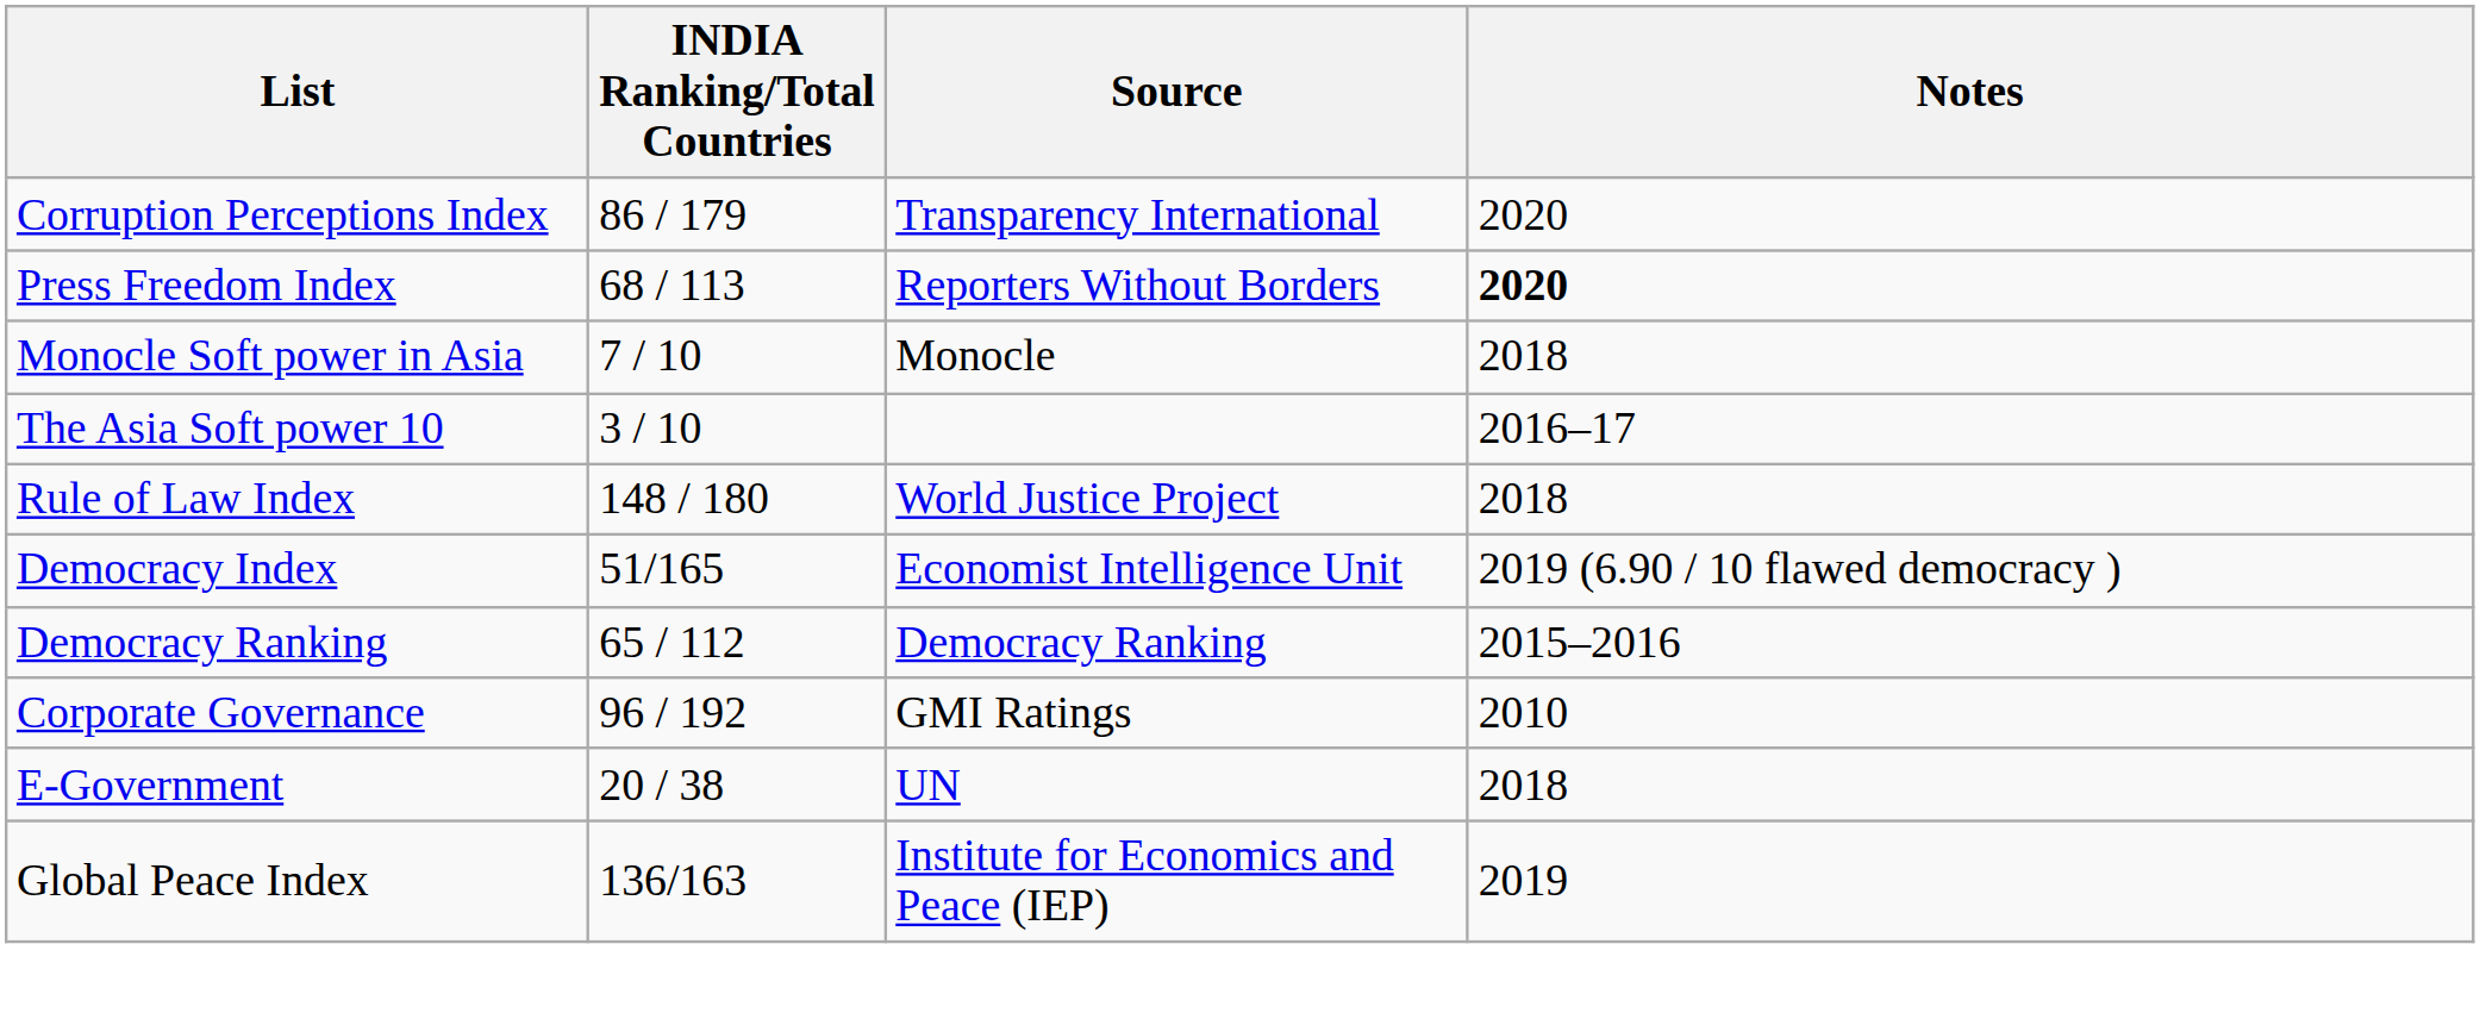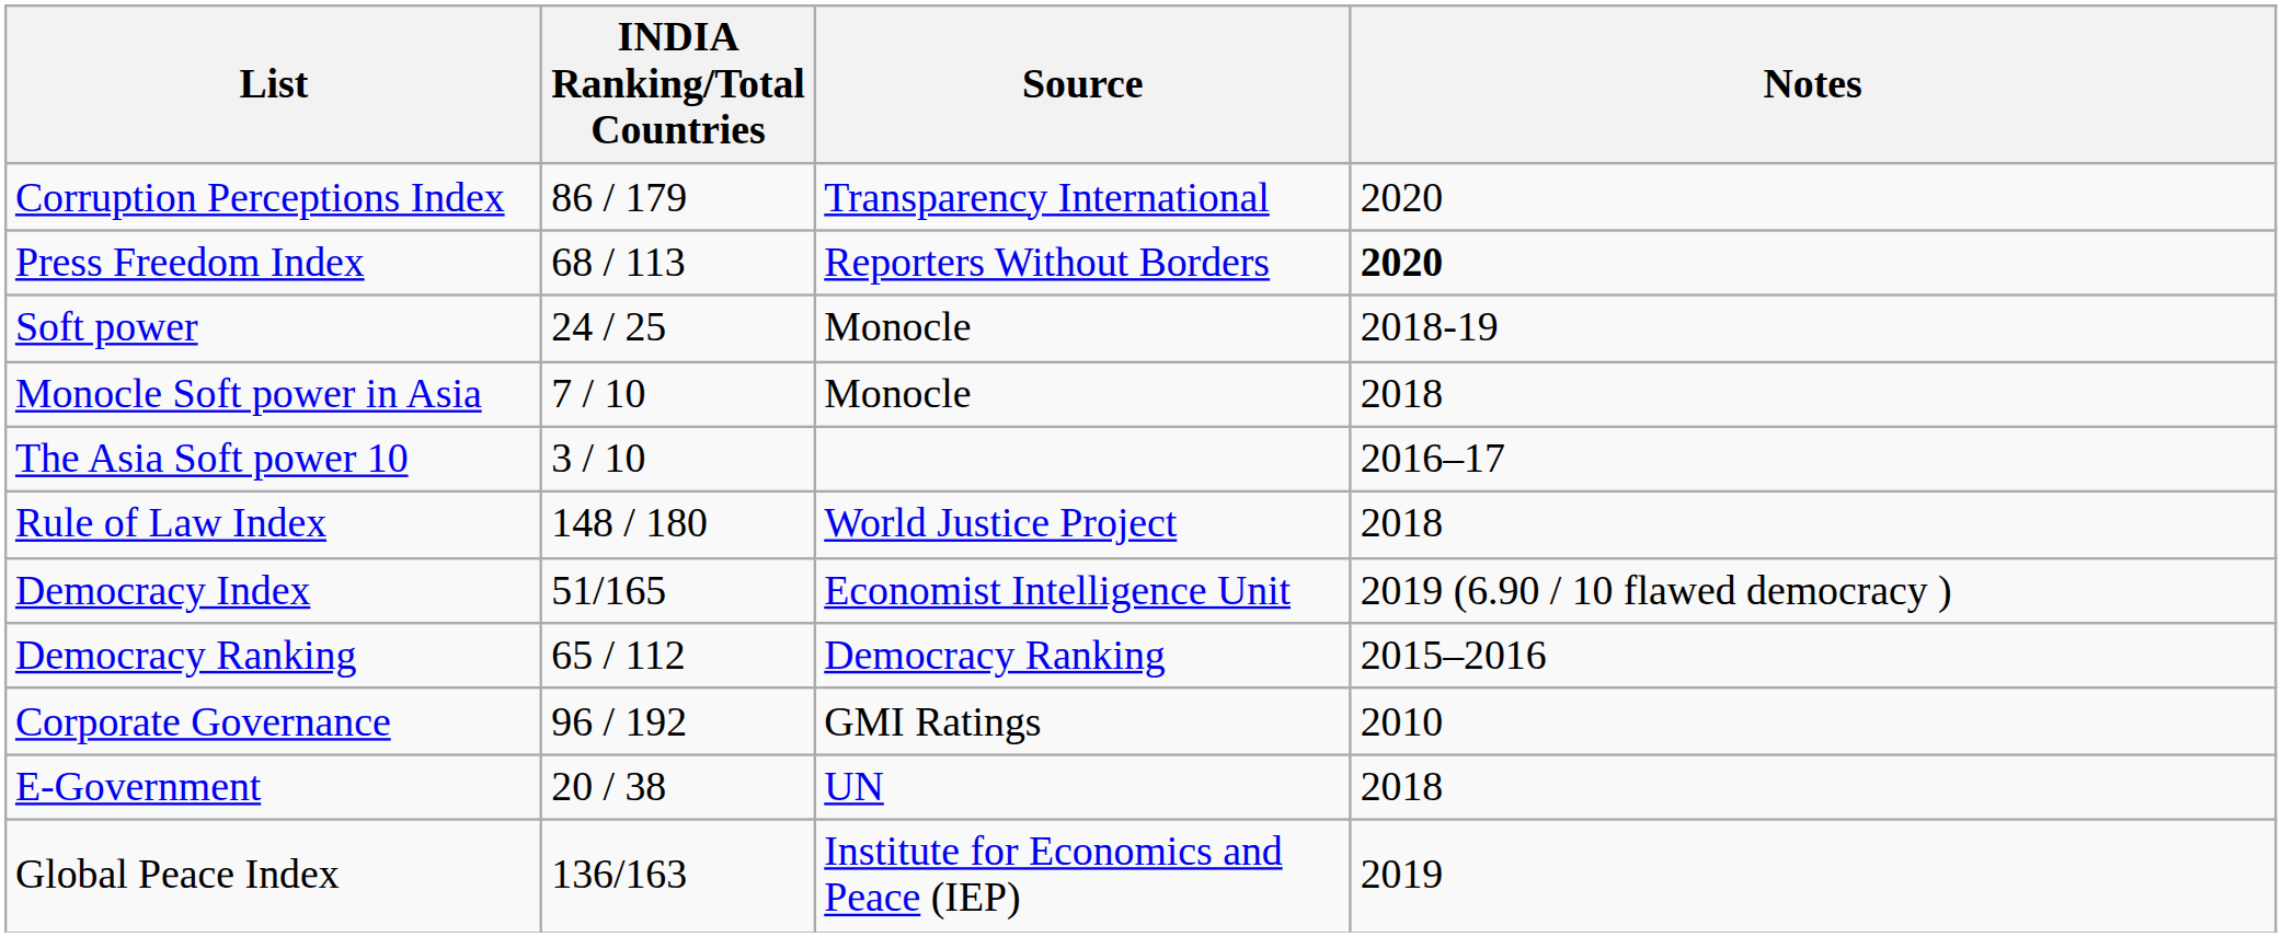 <table class="wikitable sortable">
 <tr>
 <th width="200">List</th>
 <th width="1">INDIA Ranking/Total Countries</th>
 <th width="200">Source</th>
 <th width="350">Notes</th>
 </tr>
 <tr>
 <td><a href='#'>Corruption Perceptions Index</a></td>
 <td>86 / 179</td>
 <td><a href='#'>Transparency International</a></td>
 <td>2020</td>
 </tr>
 <tr>
 <td><a href='#'>Press Freedom Index</a></td>
 <td>68 / 113</td>
 <td><a href='#'>Reporters Without Borders</a></td>
 <td><strong>2020</strong></td>
+</tr>
+<tr>
+<td><a href='#'>Soft power</a></td>
+<td>24 / 25</td>
+<td>Monocle</td>
+<td>2018-19</td>
 </tr>
 <tr>
 <td><a href='#'>Monocle Soft power in Asia</a></td>
 <td>7 / 10</td>
 <td>Monocle</td>
 <td>2018</td>
 </tr>
 <tr>
 <td><a href='#'>The Asia Soft power 10</a></td>
 <td>3 / 10</td>
 <td></td>
 <td>2016–17</td>
 </tr>
 <tr>
 <td><a href='#'>Rule of Law Index</a></td>
 <td>148 / 180</td>
 <td><a href='#'>World Justice Project</a></td>
 <td>2018</td>
 </tr>
 <tr>
 <td><a href='#'>Democracy Index</a></td>
 <td>51/165</td>
 <td><a href='#'>Economist Intelligence Unit</a></td>
 <td>2019 (6.90 / 10 flawed democracy )</td>
 </tr>
 <tr>
 <td><a href='#'>Democracy Ranking</a></td>
 <td>65 / 112</td>
 <td><a href='#'>Democracy Ranking</a></td>
 <td>2015–2016</td>
 </tr>
 <tr>
 <td><a href='#'>Corporate Governance</a></td>
 <td>96 / 192</td>
 <td>GMI Ratings</td>
 <td>2010</td>
 </tr>
 <tr>
 <td><a href='#'>E-Government</a></td>
 <td>20 / 38</td>
 <td><a href='#'>UN</a></td>
 <td>2018</td>
 </tr>
 <tr>
 <td>Global Peace Index</td>
 <td>136/163</td>
 <td><a href='#'>Institute for Economics and Peace</a> (IEP)</td>
 <td>2019</td>
 </tr>
 </table>
